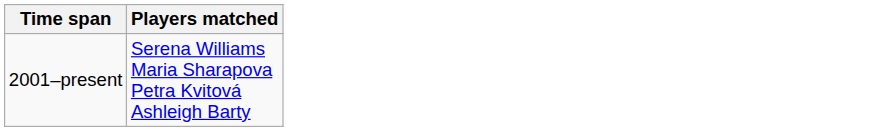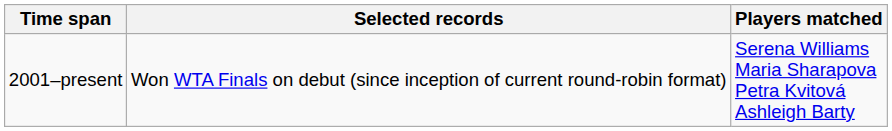 <table class="wikitable collapsible collapsed">
 <tr>
 <th>Time span</th>
+<th>Selected records</th>
 <th>Players matched</th>
 </tr>
 <tr>
 <td>2001–present</td>
+<td>Won <a href='#'>WTA Finals</a> on debut (since inception of current round-robin format)</td>
 <td><a href='#'>Serena Williams</a><br><a href='#'>Maria Sharapova</a><br><a href='#'>Petra Kvitová</a><br><a href='#'>Ashleigh Barty</a></td>
 </tr>
 </table>
